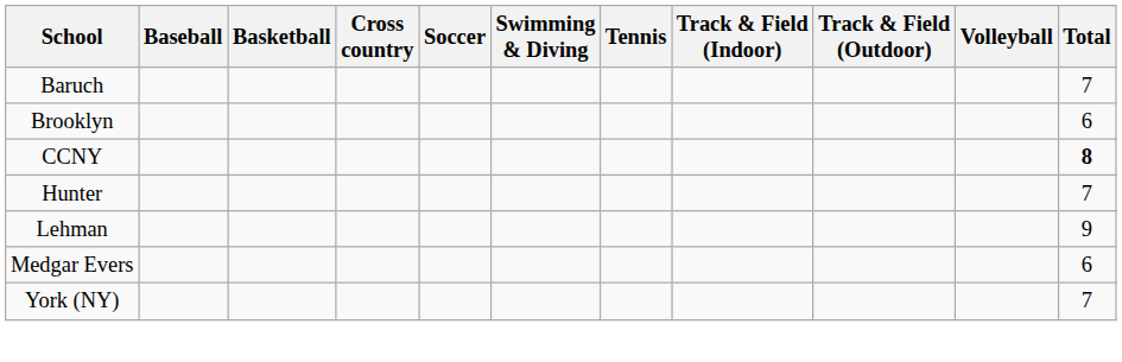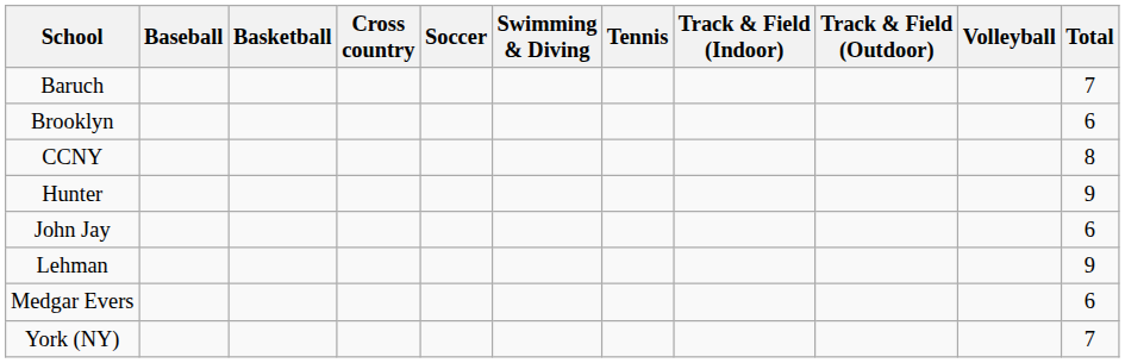 <table class="wikitable" style="text-align:center; font-size:95%">
 <tr>
 <th>School</th>
 <th>Baseball</th>
 <th>Basketball</th>
 <th>Cross<br>country</th>
 <th>Soccer</th>
 <th>Swimming<br>& Diving</th>
 <th>Tennis</th>
 <th>Track & Field<br>(Indoor)</th>
 <th>Track & Field<br>(Outdoor)</th>
 <th>Volleyball</th>
 <th>Total</th>
 </tr>
 <tr>
 <td>Baruch</td>
 <td></td>
 <td></td>
 <td></td>
 <td></td>
 <td></td>
 <td></td>
 <td></td>
 <td></td>
 <td></td>
 <td>7</td>
 </tr>
 <tr>
 <td>Brooklyn</td>
 <td></td>
 <td></td>
 <td></td>
 <td></td>
 <td></td>
 <td></td>
 <td></td>
 <td></td>
 <td></td>
 <td>6</td>
 </tr>
 <tr>
 <td>CCNY</td>
 <td></td>
 <td></td>
 <td></td>
 <td></td>
 <td></td>
 <td></td>
 <td></td>
 <td></td>
 <td></td>
-<td><strong>8</strong></td>
+<td>8</td>
 </tr>
 <tr>
 <td>Hunter</td>
 <td></td>
 <td></td>
 <td></td>
 <td></td>
 <td></td>
 <td></td>
 <td></td>
 <td></td>
 <td></td>
-<td>7</td>
+<td>9</td>
+</tr>
+<tr>
+<td>John Jay</td>
+<td></td>
+<td></td>
+<td></td>
+<td></td>
+<td></td>
+<td></td>
+<td></td>
+<td></td>
+<td></td>
+<td>6</td>
 </tr>
 <tr>
 <td>Lehman</td>
 <td></td>
 <td></td>
 <td></td>
 <td></td>
 <td></td>
 <td></td>
 <td></td>
 <td></td>
 <td></td>
 <td>9</td>
 </tr>
 <tr>
 <td>Medgar Evers</td>
 <td></td>
 <td></td>
 <td></td>
 <td></td>
 <td></td>
 <td></td>
 <td></td>
 <td></td>
 <td></td>
 <td>6</td>
 </tr>
 <tr>
 <td>York (NY)</td>
 <td></td>
 <td></td>
 <td></td>
 <td></td>
 <td></td>
 <td></td>
 <td></td>
 <td></td>
 <td></td>
 <td>7</td>
 </tr>
 </table>
